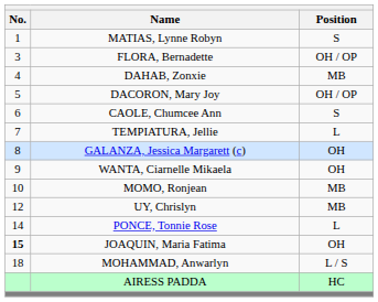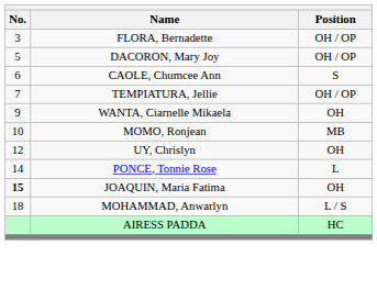 <table class="wikitable mw-collapsible mw-collapsed" style="text-align:center; width:500px; border:none">
 <tr>
 <th style="text-align:center" colspan="3"></th>
 </tr>
 <tr>
 <th style="width:7%">No.</th>
 <th>Name</th>
 <th style="width:20%">Position</th>
 </tr>
 <tr>
-<td>1</td>
-<td>MATIAS, Lynne Robyn</td>
-<td>S</td>
-</tr>
-<tr>
 <td>3</td>
 <td>FLORA, Bernadette</td>
 <td>OH / OP</td>
-</tr>
-<tr>
-<td>4</td>
-<td>DAHAB, Zonxie</td>
-<td>MB</td>
 </tr>
 <tr>
 <td>5</td>
 <td>DACORON, Mary Joy</td>
 <td>OH / OP</td>
 </tr>
 <tr>
 <td>6</td>
 <td>CAOLE, Chumcee Ann</td>
 <td>S</td>
 </tr>
 <tr>
 <td>7</td>
 <td>TEMPIATURA, Jellie</td>
-<td>L</td>
-</tr>
-<tr style="background:#D0E6FF">
-<td>8</td>
-<td><a href='#'>GALANZA, Jessica Margarett</a> (<a href='#'>c</a>)</td>
-<td>OH</td>
+<td>OH / OP</td>
 </tr>
 <tr>
 <td>9</td>
 <td>WANTA, Ciarnelle Mikaela</td>
 <td>OH</td>
 </tr>
 <tr>
 <td>10</td>
 <td>MOMO, Ronjean</td>
 <td>MB</td>
 </tr>
 <tr>
 <td>12</td>
 <td>UY, Chrislyn</td>
-<td>MB</td>
+<td>OH</td>
 </tr>
 <tr>
 <td>14</td>
 <td><a href='#'>PONCE, Tonnie Rose</a></td>
 <td>L</td>
 </tr>
 <tr>
 <td><strong>15</strong></td>
 <td>JOAQUIN, Maria Fatima</td>
 <td>OH</td>
 </tr>
 <tr>
 <td>18</td>
 <td>MOHAMMAD, Anwarlyn</td>
 <td>L / S</td>
 </tr>
 <tr style="background:#BBFFCC">
 <td></td>
 <td>AIRESS PADDA</td>
 <td>HC</td>
 </tr>
 <tr>
 <th style='background: grey;' colspan=3></th>
 </tr>
 </table>
